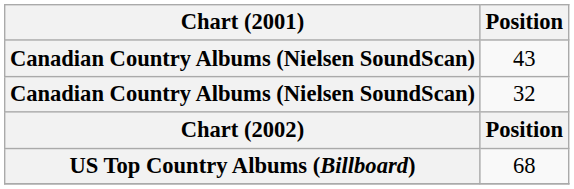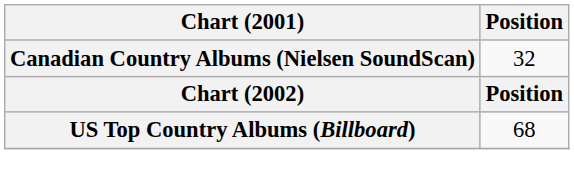 <table class="wikitable plainrowheaders" style="text-align:center">
 <tr>
 <th scope="col">Chart (2001)</th>
 <th scope="col">Position</th>
-</tr>
-<tr>
-<th scope="row">Canadian Country Albums (Nielsen SoundScan)</th>
-<td>43</td>
 </tr>
 <tr>
 <th scope="row">Canadian Country Albums (Nielsen SoundScan)</th>
 <td>32</td>
 </tr>
 <tr>
 <th scope="col">Chart (2002)</th>
 <th scope="col">Position</th>
 </tr>
 <tr>
 <th scope="row">US Top Country Albums (<em>Billboard</em>)</th>
 <td>68</td>
 </tr>
 <tr>
 </tr>
 </table>
